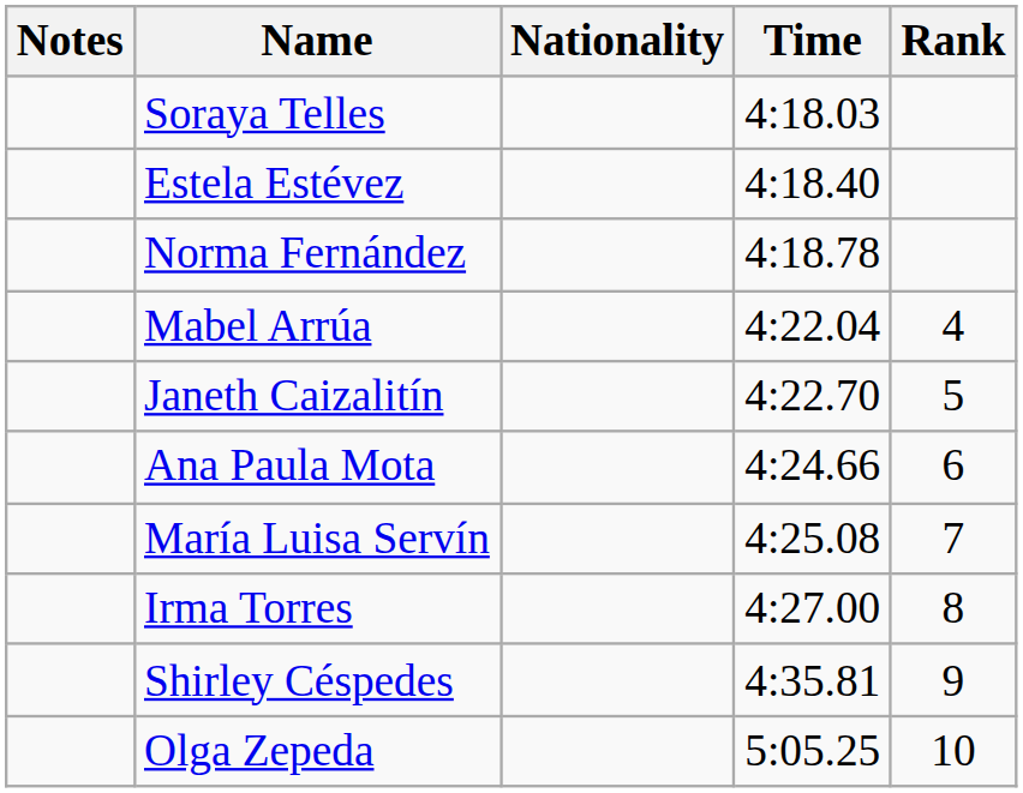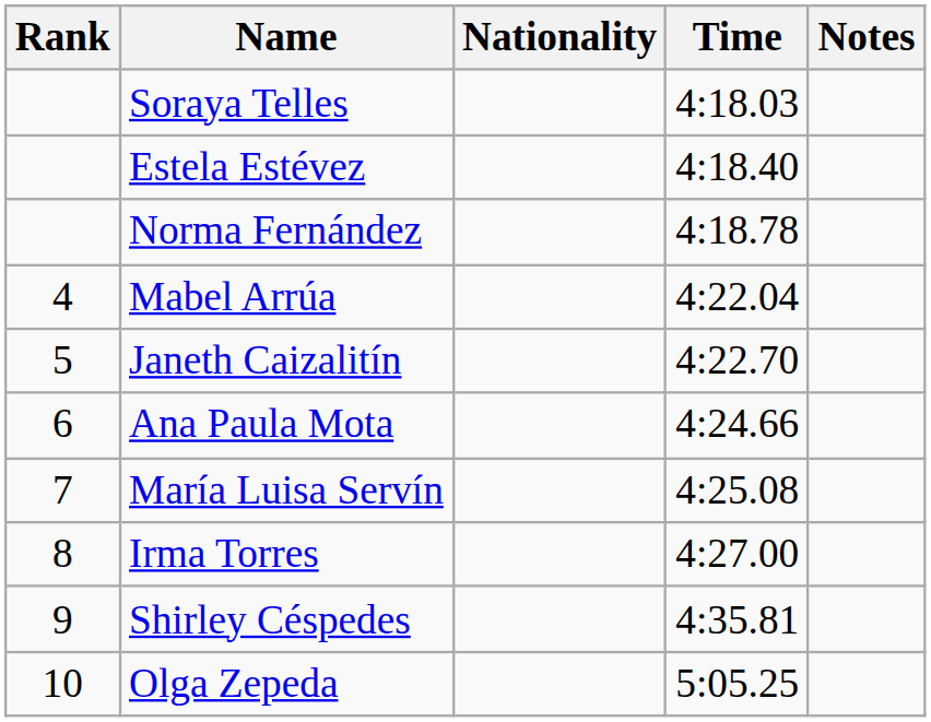 <table class="wikitable sortable" style="text-align:center">
 <tr>
-<th>Notes</th>
+<th>Rank</th>
 <th>Name</th>
 <th>Nationality</th>
 <th>Time</th>
-<th>Rank</th>
+<th>Notes</th>
 </tr>
 <tr>
-<td></td>
+<td align=center></td>
 <td align=left><a href='#'>Soraya Telles</a></td>
 <td align=left></td>
 <td>4:18.03</td>
-<td align=center></td>
+<td></td>
 </tr>
 <tr>
-<td></td>
+<td align=center></td>
 <td align=left><a href='#'>Estela Estévez</a></td>
 <td align=left></td>
 <td>4:18.40</td>
-<td align=center></td>
+<td></td>
 </tr>
 <tr>
-<td></td>
+<td align=center></td>
 <td align=left><a href='#'>Norma Fernández</a></td>
 <td align=left></td>
 <td>4:18.78</td>
-<td align=center></td>
+<td></td>
 </tr>
 <tr>
-<td></td>
+<td align=center>4</td>
 <td align=left><a href='#'>Mabel Arrúa</a></td>
 <td align=left></td>
 <td>4:22.04</td>
-<td align=center>4</td>
+<td></td>
 </tr>
 <tr>
-<td></td>
+<td align=center>5</td>
 <td align=left><a href='#'>Janeth Caizalitín</a></td>
 <td align=left></td>
 <td>4:22.70</td>
-<td align=center>5</td>
+<td></td>
 </tr>
 <tr>
-<td></td>
+<td align=center>6</td>
 <td align=left><a href='#'>Ana Paula Mota</a></td>
 <td align=left></td>
 <td>4:24.66</td>
-<td align=center>6</td>
+<td></td>
 </tr>
 <tr>
-<td></td>
+<td align=center>7</td>
 <td align=left><a href='#'>María Luisa Servín</a></td>
 <td align=left></td>
 <td>4:25.08</td>
-<td align=center>7</td>
+<td></td>
 </tr>
 <tr>
-<td></td>
+<td align=center>8</td>
 <td align=left><a href='#'>Irma Torres</a></td>
 <td align=left></td>
 <td>4:27.00</td>
-<td align=center>8</td>
+<td></td>
 </tr>
 <tr>
-<td></td>
+<td align=center>9</td>
 <td align=left><a href='#'>Shirley Céspedes</a></td>
 <td align=left></td>
 <td>4:35.81</td>
-<td align=center>9</td>
+<td></td>
 </tr>
 <tr>
-<td></td>
+<td align=center>10</td>
 <td align=left><a href='#'>Olga Zepeda</a></td>
 <td align=left></td>
 <td>5:05.25</td>
-<td align=center>10</td>
+<td></td>
 </tr>
 </table>
